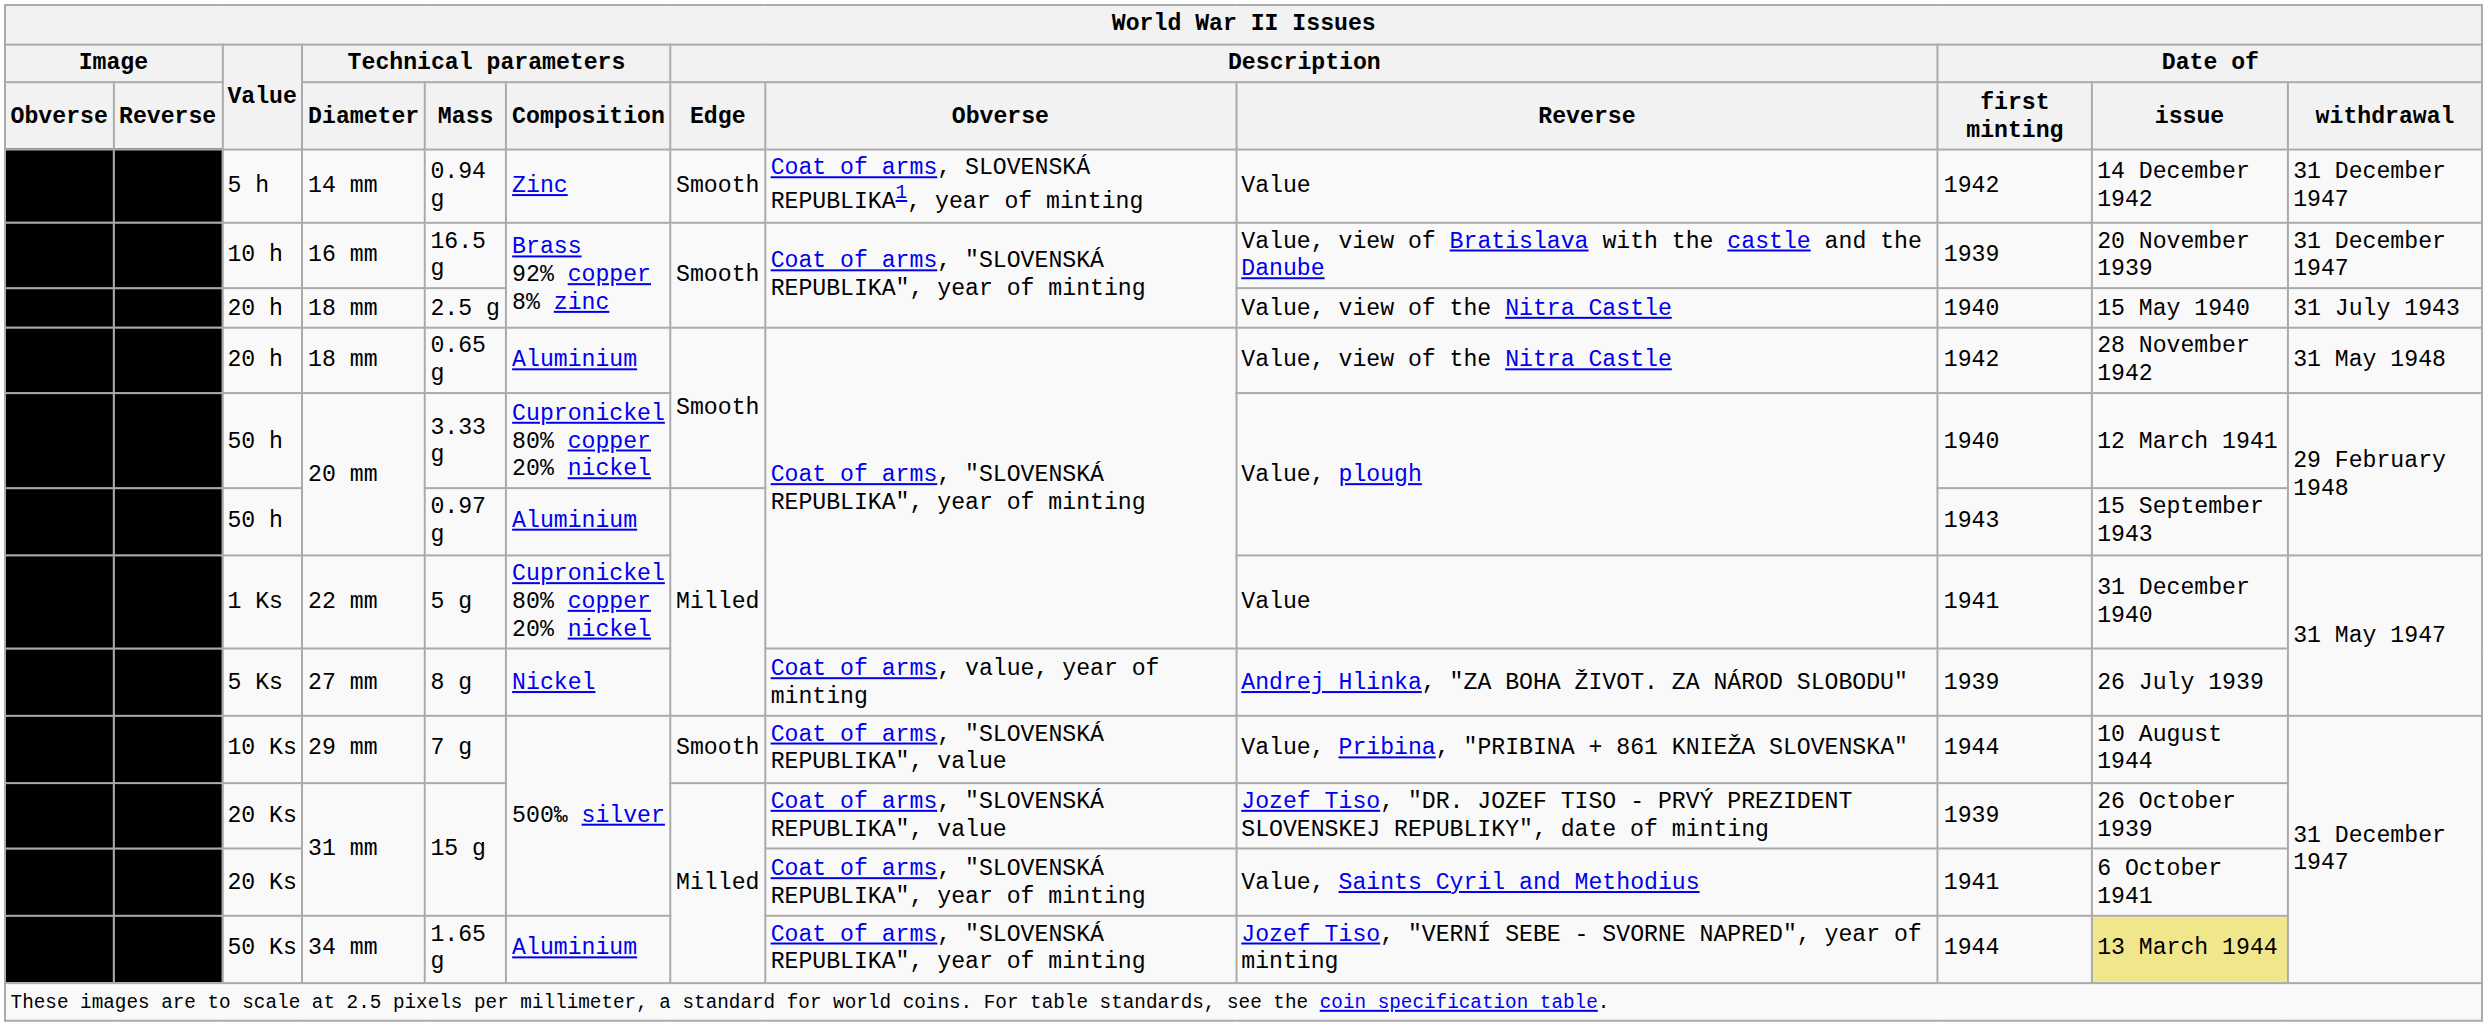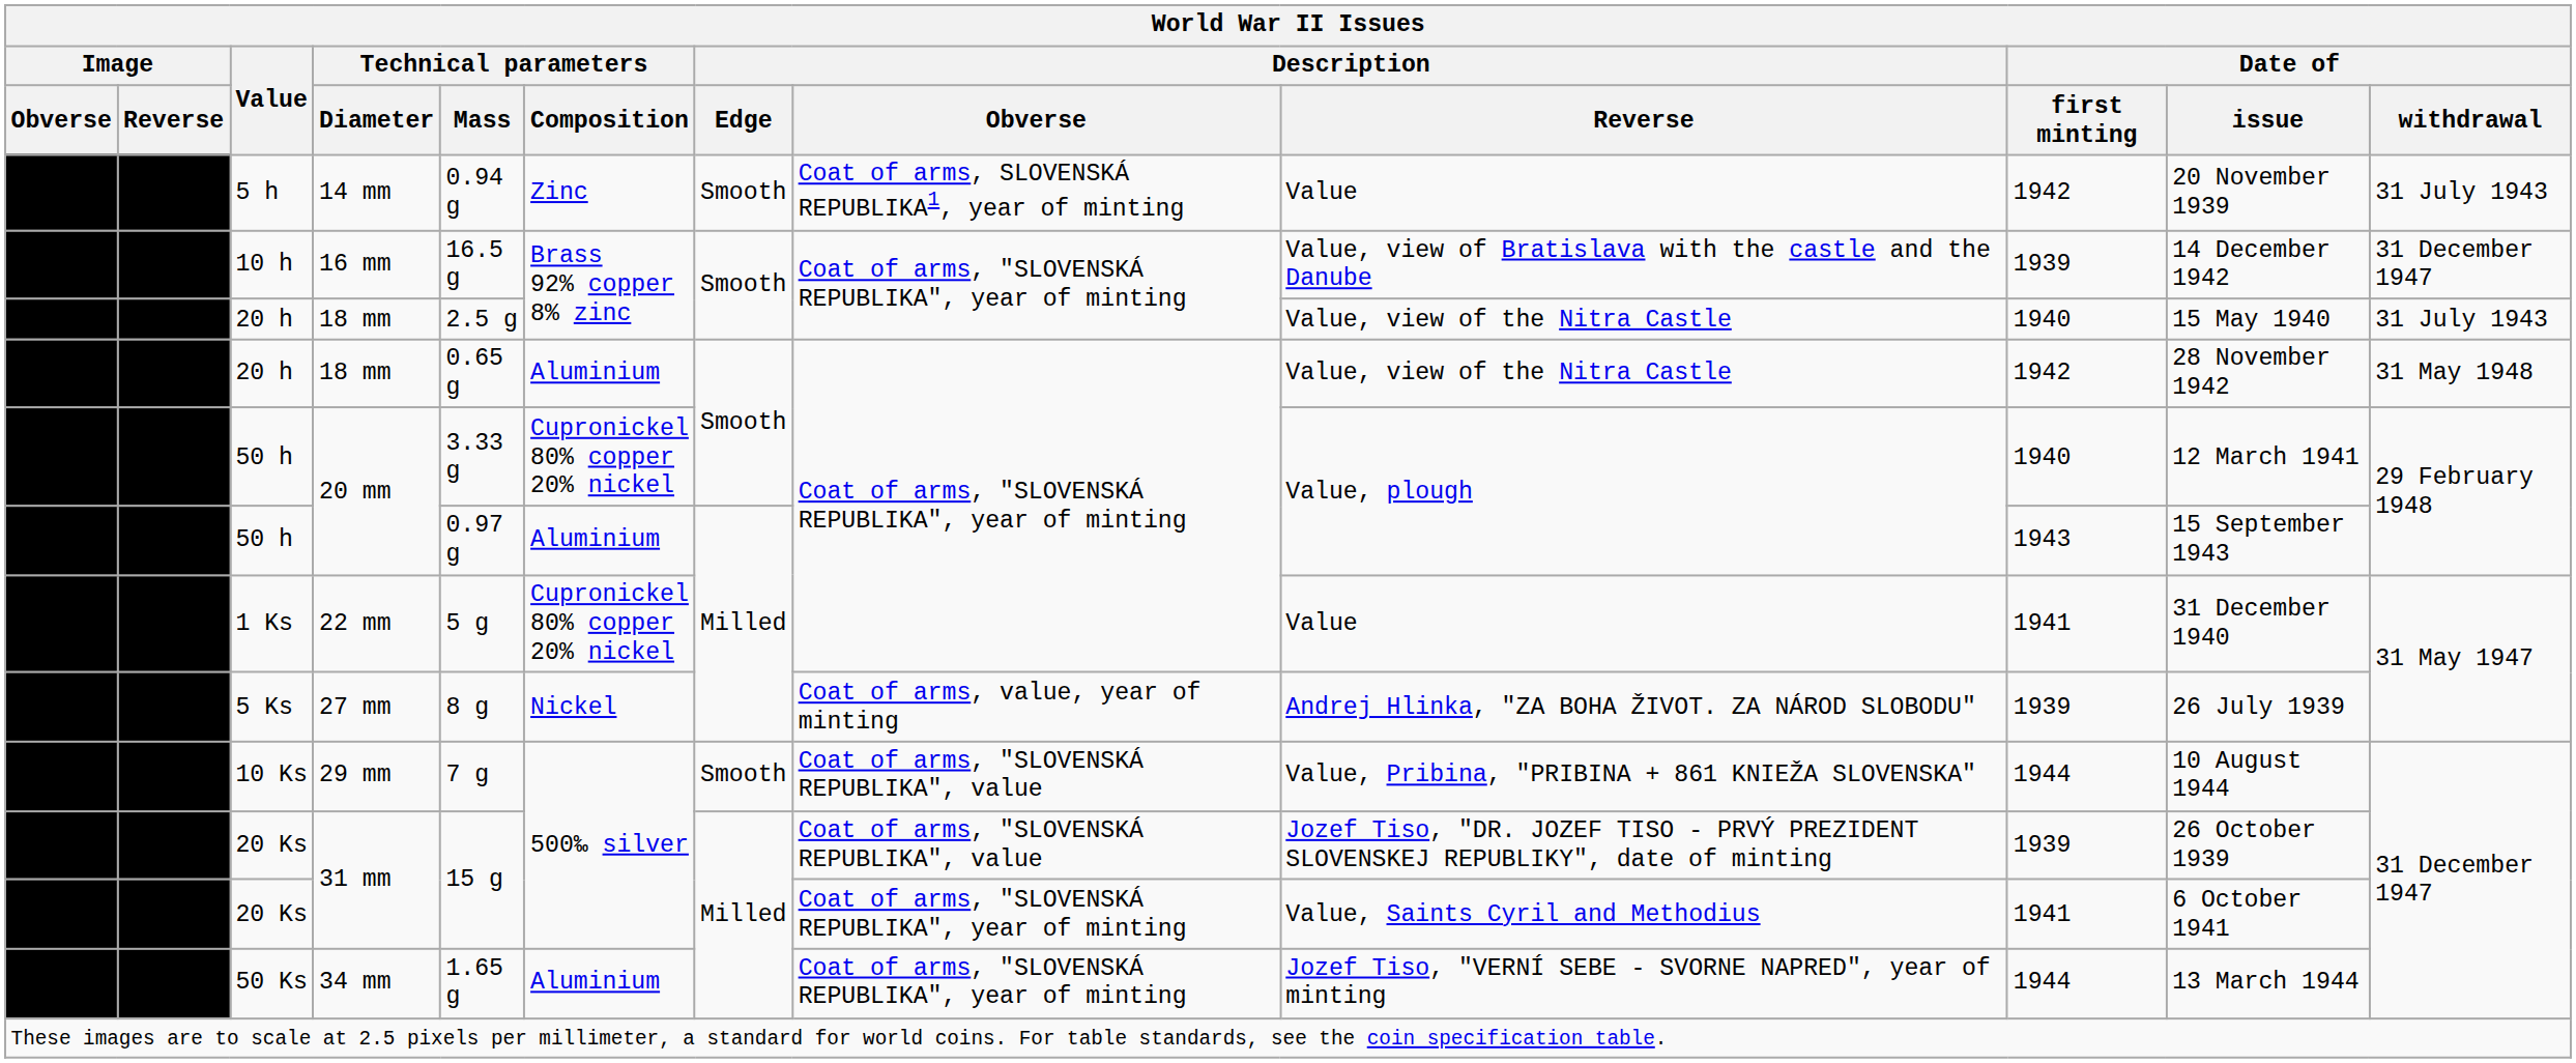 <table class="wikitable" style="font-size: 90%">
 <tr>
 <th colspan="12">World War II Issues</th>
 </tr>
 <tr>
 <th colspan="2">Image</th>
 <th rowspan="2">Value</th>
 <th colspan="3">Technical parameters</th>
 <th colspan="3">Description</th>
 <th colspan="3">Date of</th>
 </tr>
 <tr>
 <th>Obverse</th>
 <th>Reverse</th>
 <th>Diameter</th>
 <th>Mass</th>
 <th>Composition</th>
 <th>Edge</th>
 <th>Obverse</th>
 <th>Reverse</th>
 <th>first minting</th>
 <th>issue</th>
 <th>withdrawal</th>
 </tr>
 <tr>
 <td align="center" bgcolor="#000000"></td>
 <td align="center" bgcolor="#000000"></td>
 <td>5 h</td>
 <td>14 mm</td>
 <td>0.94 g</td>
 <td><a href='#'>Zinc</a></td>
 <td>Smooth</td>
 <td><a href='#'>Coat of arms</a>, SLOVENSKÁ REPUBLIKA<sup><a href='#'>1</a></sup>, year of minting</td>
 <td>Value</td>
 <td>1942</td>
-<td>14 December 1942</td>
-<td>31 December 1947</td>
+<td>20 November 1939</td>
+<td>31 July 1943</td>
 </tr>
 <tr>
 <td align="center" bgcolor="#000000"></td>
 <td align="center" bgcolor="#000000"></td>
 <td>10 h</td>
 <td>16 mm</td>
 <td>16.5 g</td>
 <td rowspan="2"><a href='#'>Brass</a><br>92% <a href='#'>copper</a><br>8% <a href='#'>zinc</a></td>
 <td rowspan="2">Smooth</td>
 <td rowspan="2"><a href='#'>Coat of arms</a>, "SLOVENSKÁ REPUBLIKA", year of minting</td>
 <td>Value, view of <a href='#'>Bratislava</a> with the <a href='#'>castle</a> and the <a href='#'>Danube</a></td>
 <td>1939</td>
-<td>20 November 1939</td>
+<td>14 December 1942</td>
 <td>31 December 1947</td>
 </tr>
 <tr>
 <td align="center" bgcolor="#000000"></td>
 <td align="center" bgcolor="#000000"></td>
 <td>20 h</td>
 <td>18 mm</td>
 <td>2.5 g</td>
 <td>Value, view of the <a href='#'>Nitra Castle</a></td>
 <td>1940</td>
 <td>15 May 1940</td>
 <td>31 July 1943</td>
 </tr>
 <tr>
 <td align="center" bgcolor="#000000"></td>
 <td align="center" bgcolor="#000000"></td>
 <td>20 h</td>
 <td>18 mm</td>
 <td>0.65 g</td>
 <td><a href='#'>Aluminium</a></td>
 <td rowspan="2">Smooth</td>
 <td rowspan="4"><a href='#'>Coat of arms</a>, "SLOVENSKÁ REPUBLIKA", year of minting</td>
 <td>Value, view of the <a href='#'>Nitra Castle</a></td>
 <td>1942</td>
 <td>28 November 1942</td>
 <td>31 May 1948</td>
 </tr>
 <tr>
 <td align="center" bgcolor="#000000"></td>
 <td align="center" bgcolor="#000000"></td>
 <td>50 h</td>
 <td rowspan="2">20 mm</td>
 <td>3.33 g</td>
 <td><a href='#'>Cupronickel</a><br>80% <a href='#'>copper</a><br>20% <a href='#'>nickel</a></td>
 <td rowspan="2">Value, <a href='#'>plough</a></td>
 <td>1940</td>
 <td>12 March 1941</td>
 <td rowspan="2">29 February 1948</td>
 </tr>
 <tr>
 <td align="center" bgcolor="#000000"></td>
 <td align="center" bgcolor="#000000"></td>
 <td>50 h</td>
 <td>0.97 g</td>
 <td><a href='#'>Aluminium</a></td>
 <td rowspan="3">Milled</td>
 <td>1943</td>
 <td>15 September 1943</td>
 </tr>
 <tr>
 <td align="center" bgcolor="#000000"></td>
 <td align="center" bgcolor="#000000"></td>
 <td>1 Ks</td>
 <td>22 mm</td>
 <td>5 g</td>
 <td><a href='#'>Cupronickel</a><br>80% <a href='#'>copper</a><br>20% <a href='#'>nickel</a></td>
 <td>Value</td>
 <td>1941</td>
 <td>31 December 1940</td>
 <td rowspan="2">31 May 1947</td>
 </tr>
 <tr>
 <td align="center" bgcolor="#000000"></td>
 <td align="center" bgcolor="#000000"></td>
 <td>5 Ks</td>
 <td>27 mm</td>
 <td>8 g</td>
 <td><a href='#'>Nickel</a></td>
 <td><a href='#'>Coat of arms</a>, value, year of minting</td>
 <td><a href='#'>Andrej Hlinka</a>, "ZA BOHA ŽIVOT. ZA NÁROD SLOBODU"</td>
 <td>1939</td>
 <td>26 July 1939</td>
 </tr>
 <tr>
 <td align="center" bgcolor="#000000"></td>
 <td align="center" bgcolor="#000000"></td>
 <td>10 Ks</td>
 <td>29 mm</td>
 <td>7 g</td>
 <td rowspan="3">500‰ <a href='#'>silver</a></td>
 <td>Smooth</td>
 <td><a href='#'>Coat of arms</a>, "SLOVENSKÁ REPUBLIKA", value</td>
 <td>Value, <a href='#'>Pribina</a>, "PRIBINA + 861 KNIEŽA SLOVENSKA"</td>
 <td>1944</td>
 <td>10 August 1944</td>
 <td rowspan="4">31 December 1947</td>
 </tr>
 <tr>
 <td align="center" bgcolor="#000000"></td>
 <td align="center" bgcolor="#000000"></td>
 <td>20 Ks</td>
 <td rowspan="2">31 mm</td>
 <td rowspan="2">15 g</td>
 <td rowspan="3">Milled</td>
 <td><a href='#'>Coat of arms</a>, "SLOVENSKÁ REPUBLIKA", value</td>
 <td><a href='#'>Jozef Tiso</a>, "DR. JOZEF TISO - PRVÝ PREZIDENT SLOVENSKEJ REPUBLIKY", date of minting</td>
 <td>1939</td>
 <td>26 October 1939</td>
 </tr>
 <tr>
 <td align="center" bgcolor="#000000"></td>
 <td align="center" bgcolor="#000000"></td>
 <td>20 Ks</td>
 <td><a href='#'>Coat of arms</a>, "SLOVENSKÁ REPUBLIKA", year of minting</td>
 <td>Value, <a href='#'>Saints Cyril and Methodius</a></td>
 <td>1941</td>
 <td>6 October 1941</td>
 </tr>
 <tr>
 <td align="center" bgcolor="#000000"></td>
 <td align="center" bgcolor="#000000"></td>
 <td>50 Ks</td>
 <td>34 mm</td>
 <td>1.65 g</td>
 <td><a href='#'>Aluminium</a></td>
 <td><a href='#'>Coat of arms</a>, "SLOVENSKÁ REPUBLIKA", year of minting</td>
 <td><a href='#'>Jozef Tiso</a>, "VERNÍ SEBE - SVORNE NAPRED", year of minting</td>
 <td>1944</td>
-<td style="background: khaki;">13 March 1944</td>
+<td>13 March 1944</td>
 </tr>
 <tr>
 <td colspan="12"><small>These images are to scale at 2.5 pixels per millimeter, a standard for world coins. For table standards, see the <a href='#'>coin specification table</a>.</small></td>
 </tr>
 </table>
